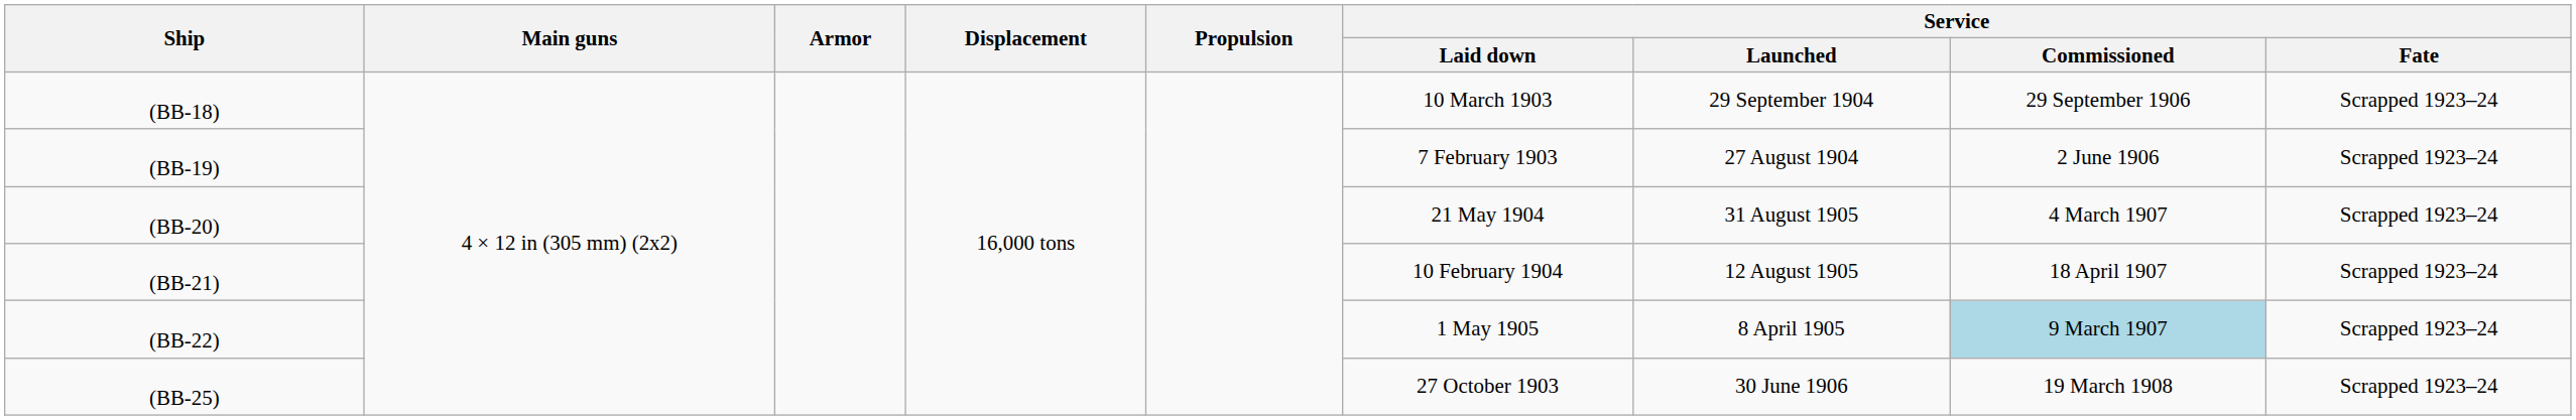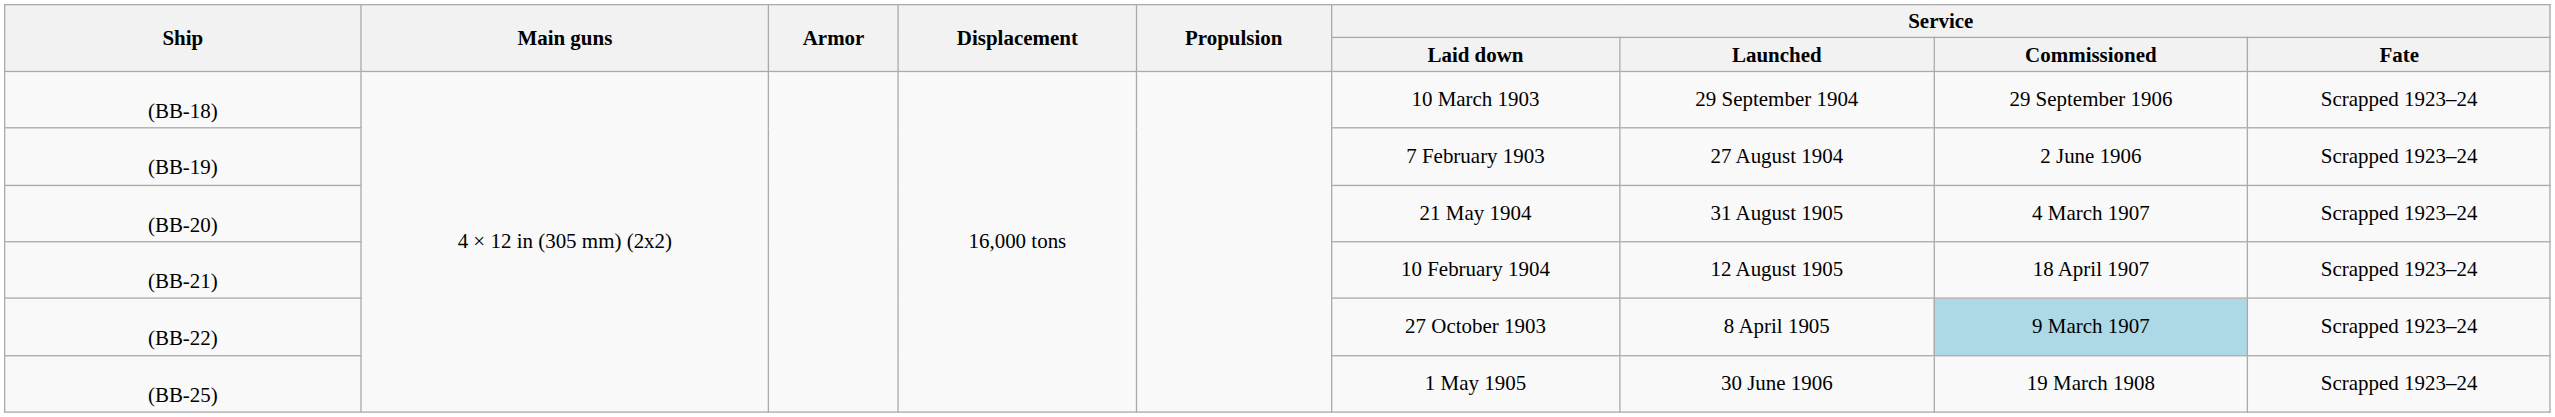 <table class="wikitable" style="width:98%;">
 <tr valign="center">
 <th scope="col" rowspan="2" style="text-align:center; width:14%;">Ship</th>
 <th scope="col" style="text-align:center;" rowspan="2">Main guns</th>
 <th scope="col" style="text-align:center;" rowspan="2">Armor</th>
 <th scope="col" style="text-align:center;" rowspan="2">Displacement</th>
 <th scope="col" style="text-align:center;" rowspan="2">Propulsion</th>
 <th scope="col" style="text-align:center;" colspan="4">Service</th>
 </tr>
 <tr valign="top">
 <th scope="col" style="text-align:center;">Laid down</th>
 <th scope="col" style="text-align:center;">Launched</th>
 <th scope="col" style="text-align:center;">Commissioned</th>
 <th scope="col" style="text-align:center;">Fate</th>
 </tr>
 <tr>
 <td style="text-align:center"><br>(BB-18)</td>
 <td style="text-align:center;" rowspan="6">4 × 12 in (305 mm) (2x2)</td>
 <td style="text-align:center;" rowspan="6"></td>
 <td style="text-align:center;" rowspan="6">16,000 tons</td>
 <td style="text-align:center;" rowspan="6"></td>
 <td style="text-align:center">10 March 1903</td>
 <td style="text-align:center">29 September 1904</td>
 <td style="text-align:center">29 September 1906</td>
 <td style="text-align:center">Scrapped 1923–24</td>
 </tr>
 <tr>
 <td style="text-align:center"><br>(BB-19)</td>
 <td style="text-align:center">7 February 1903</td>
 <td style="text-align:center">27 August 1904</td>
 <td style="text-align:center">2 June 1906</td>
 <td style="text-align:center">Scrapped 1923–24</td>
 </tr>
 <tr>
 <td style="text-align:center"><br>(BB-20)</td>
 <td style="text-align:center">21 May 1904</td>
 <td style="text-align:center">31 August 1905</td>
 <td style="text-align:center">4 March 1907</td>
 <td style="text-align:center">Scrapped 1923–24</td>
 </tr>
 <tr>
 <td style="text-align:center"><br>(BB-21)</td>
 <td style="text-align:center">10 February 1904</td>
 <td style="text-align:center">12 August 1905</td>
 <td style="text-align:center">18 April 1907</td>
 <td style="text-align:center">Scrapped 1923–24</td>
 </tr>
 <tr>
 <td style="text-align:center"><br>(BB-22)</td>
-<td style="text-align:center">1 May 1905</td>
+<td style="text-align:center">27 October 1903</td>
 <td style="text-align:center">8 April 1905</td>
 <td style="background: lightblue; text-align:center">9 March 1907</td>
 <td style="text-align:center">Scrapped 1923–24</td>
 </tr>
 <tr>
 <td style="text-align:center"><br>(BB-25)</td>
-<td style="text-align:center">27 October 1903</td>
+<td style="text-align:center">1 May 1905</td>
 <td style="text-align:center">30 June 1906</td>
 <td style="text-align:center">19 March 1908</td>
 <td style="text-align:center">Scrapped 1923–24</td>
 </tr>
 </table>
